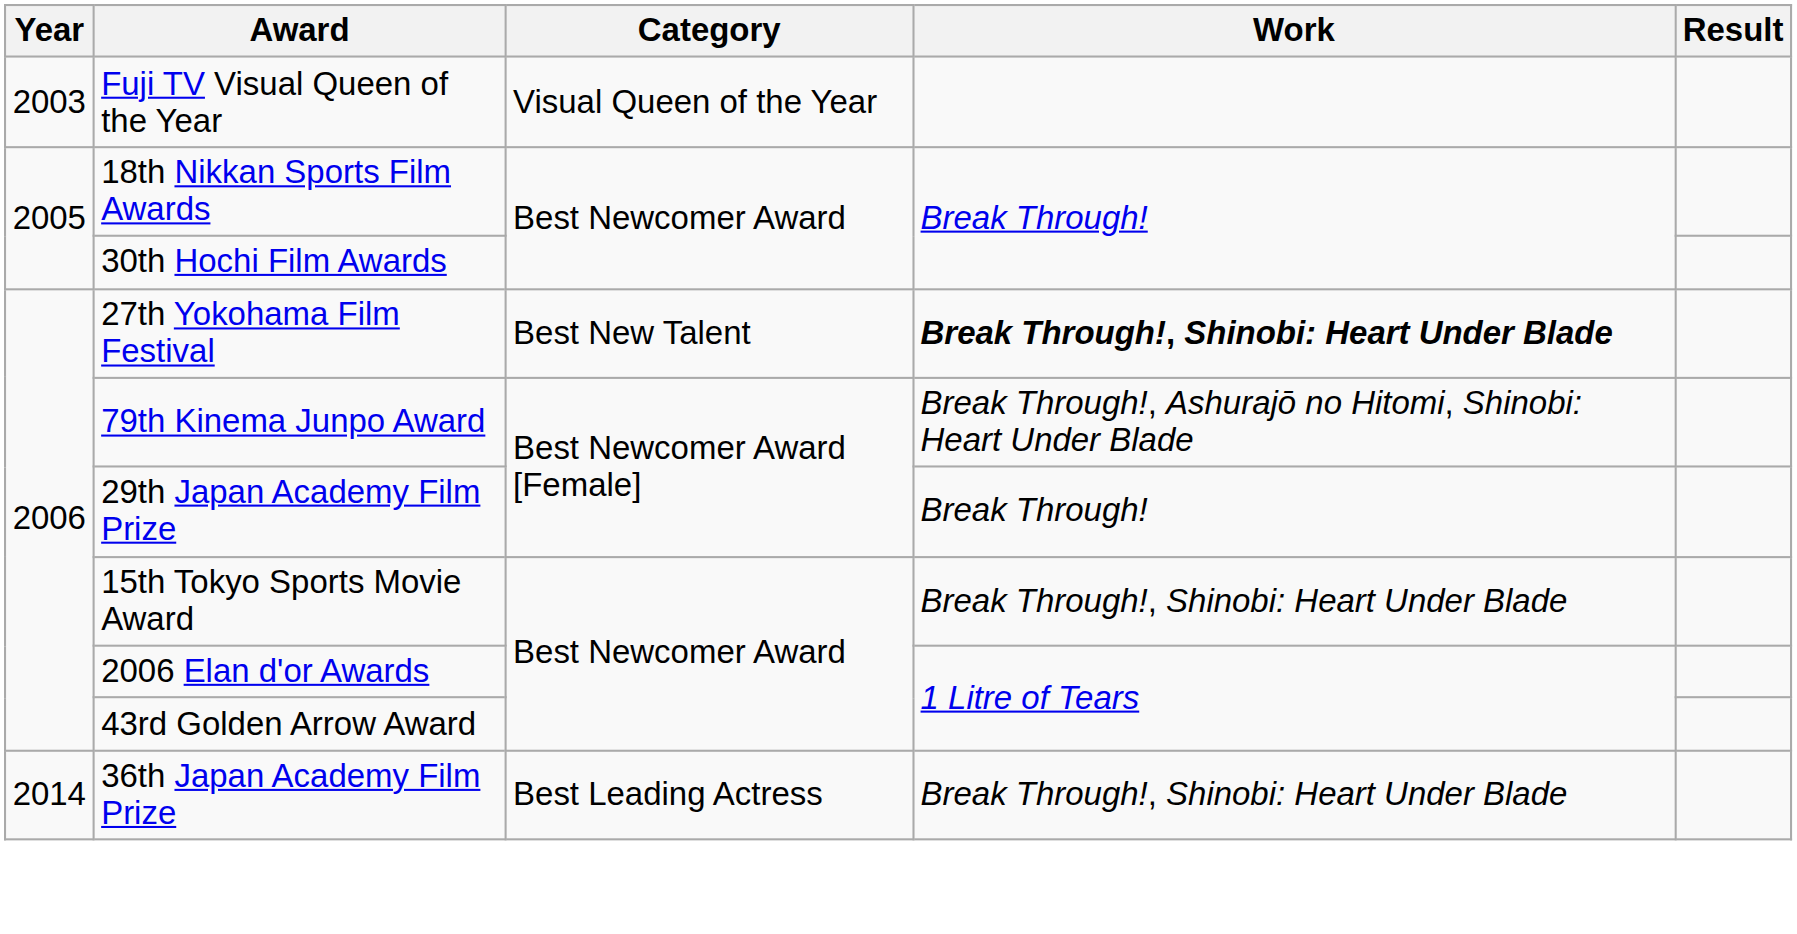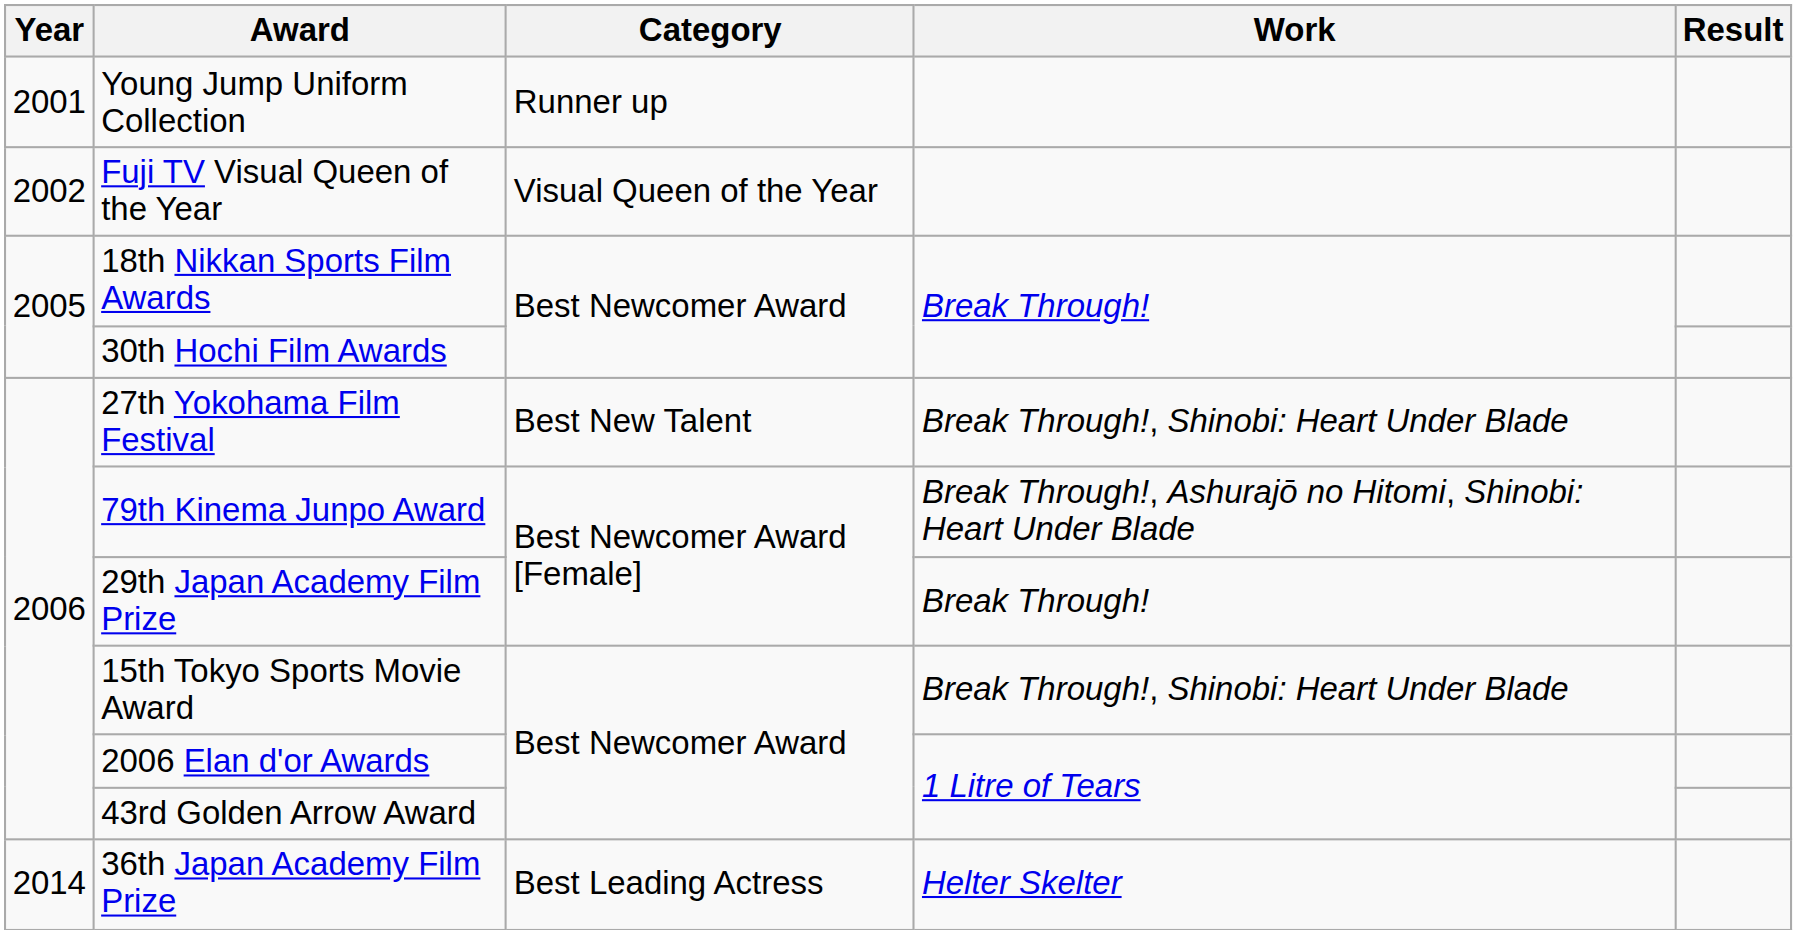 <table class="wikitable">
 <tr>
 <th>Year</th>
 <th>Award</th>
 <th>Category</th>
 <th>Work</th>
 <th>Result</th>
 </tr>
 <tr>
-<td>2003</td>
+<td>2001</td>
+<td>Young Jump Uniform Collection</td>
+<td>Runner up</td>
+<td></td>
+<td></td>
+</tr>
+<tr>
+<td>2002</td>
 <td><a href='#'>Fuji TV</a> Visual Queen of the Year</td>
 <td>Visual Queen of the Year</td>
 <td></td>
 <td></td>
 </tr>
 <tr>
 <td rowspan="2">2005</td>
 <td>18th <a href='#'>Nikkan Sports Film Awards</a></td>
 <td rowspan="2">Best Newcomer Award</td>
 <td rowspan="2"><em><a href='#'>Break Through!</a></em></td>
 <td></td>
 </tr>
 <tr>
 <td>30th <a href='#'>Hochi Film Awards</a></td>
 <td></td>
 </tr>
 <tr>
 <td rowspan="6">2006</td>
 <td>27th <a href='#'>Yokohama Film Festival</a></td>
 <td>Best New Talent</td>
-<td><strong><em>Break Through!</em>, <em>Shinobi: Heart Under Blade</em></strong></td>
+<td><em>Break Through!</em>, <em>Shinobi: Heart Under Blade</em></td>
 <td></td>
 </tr>
 <tr>
 <td><a href='#'>79th Kinema Junpo Award</a></td>
 <td rowspan="2">Best Newcomer Award [Female]</td>
 <td><em>Break Through!</em>, <em>Ashurajō no Hitomi</em>, <em>Shinobi: Heart Under Blade</em></td>
 <td></td>
 </tr>
 <tr>
 <td>29th <a href='#'>Japan Academy Film Prize</a></td>
 <td><em>Break Through!</em></td>
 <td></td>
 </tr>
 <tr>
 <td>15th Tokyo Sports Movie Award</td>
 <td rowspan="3">Best Newcomer Award</td>
 <td><em>Break Through!</em>, <em>Shinobi: Heart Under Blade</em></td>
 <td></td>
 </tr>
 <tr>
 <td>2006 <a href='#'>Elan d'or Awards</a></td>
 <td rowspan="2"><em><a href='#'>1 Litre of Tears</a></em></td>
 <td></td>
 </tr>
 <tr>
 <td>43rd Golden Arrow Award</td>
 <td></td>
 </tr>
 <tr>
 <td>2014</td>
 <td>36th <a href='#'>Japan Academy Film Prize</a></td>
 <td>Best Leading Actress</td>
-<td><em>Break Through!</em>, <em>Shinobi: Heart Under Blade</em></td>
+<td><em><a href='#'>Helter Skelter</a></em></td>
 <td></td>
 </tr>
 </table>
